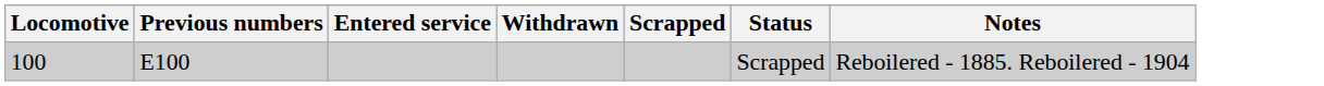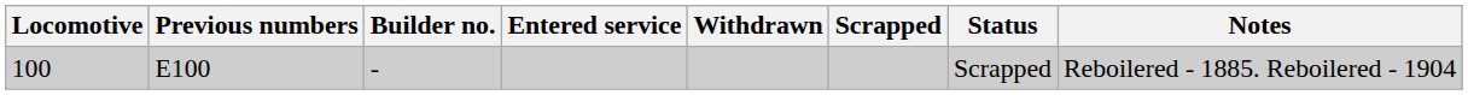 <table class="wikitable sortable mw-collapsible">
 <tr>
 <th scope="col">Locomotive</th>
 <th scope="col">Previous numbers</th>
+<th scope="col">Builder no.</th>
 <th scope="col">Entered service</th>
 <th scope="col">Withdrawn</th>
 <th scope="col">Scrapped</th>
 <th scope="col">Status</th>
 <th scope="col" class="unsortable">Notes</th>
 </tr>
 <tr bgcolor=#cecece>
 <td>100</td>
 <td>E100</td>
+<td>-</td>
 <td></td>
 <td></td>
 <td></td>
 <td>Scrapped</td>
 <td>Reboilered - 1885. Reboilered - 1904</td>
 </tr>
 </table>
